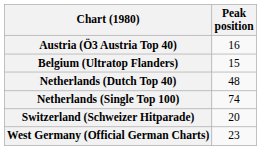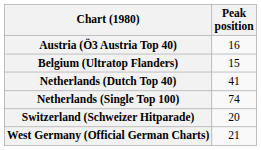 <table class="wikitable sortable plainrowheaders">
 <tr>
 <th scope="col">Chart (1980)</th>
 <th scope="col">Peak<br>position</th>
 </tr>
 <tr>
 <th scope="row">Austria (Ö3 Austria Top 40)</th>
 <td align="center">16</td>
 </tr>
 <tr>
 <th scope="row">Belgium (Ultratop Flanders)</th>
 <td align="center">15</td>
 </tr>
 <tr>
 <th scope="row">Netherlands (Dutch Top 40)</th>
-<td align="center">48</td>
+<td align="center">41</td>
 </tr>
 <tr>
 <th scope="row">Netherlands (Single Top 100)</th>
 <td align="center">74</td>
 </tr>
 <tr>
 <th scope="row">Switzerland (Schweizer Hitparade)</th>
 <td align="center">20</td>
 </tr>
 <tr>
 <th scope="row">West Germany (Official German Charts)</th>
-<td align="center">23</td>
+<td align="center">21</td>
 </tr>
 </table>
